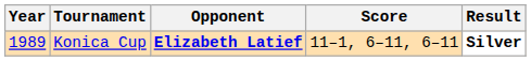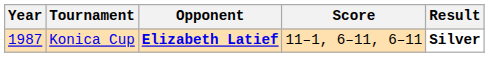 <table class="sortable wikitable" style="font-size: 90%;">
 <tr>
 <th>Year</th>
 <th>Tournament</th>
 <th>Opponent</th>
 <th>Score</th>
 <th>Result</th>
 </tr>
 <tr style="background:#FFE0AF">
-<td align="center"><a href='#'>1989</a></td>
+<td align="center"><a href='#'>1987</a></td>
 <td align="left"><a href='#'>Konica Cup</a></td>
 <td align="left"><strong> <a href='#'>Elizabeth Latief</a></strong></td>
 <td align="left">11–1, 6–11, 6–11</td>
 <td style="text-align:left; background:white"> <strong>Silver</strong></td>
 </tr>
 </table>
